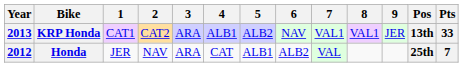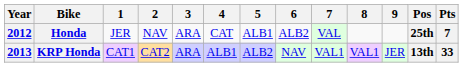 <table class="wikitable" style="text-align:center">
 <tr>
 <th>Year</th>
 <th>Bike</th>
 <th>1</th>
 <th>2</th>
 <th>3</th>
 <th>4</th>
 <th>5</th>
 <th>6</th>
 <th>7</th>
 <th>8</th>
 <th>9</th>
 <th>Pos</th>
 <th>Pts</th>
 </tr>
 <tr>
+<th><a href='#'>2012</a></th>
+<th><a href='#'>Honda</a></th>
+<td style="background:#;"><a href='#'>JER</a><br></td>
+<td style="background:#;"><a href='#'>NAV</a><br></td>
+<td style="background:#;"><a href='#'>ARA</a><br></td>
+<td style="background:#;"><a href='#'>CAT</a><br></td>
+<td style="background:#;"><a href='#'>ALB1</a><br></td>
+<td style="background:#;"><a href='#'>ALB2</a><br></td>
+<td style="background:#dfffdf;"><a href='#'>VAL</a><br></td>
+<td></td>
+<td></td>
+<th>25th</th>
+<th>7</th>
+</tr>
+<tr>
 <th align="left"><a href='#'>2013</a></th>
 <th align="left"><a href='#'>KRP Honda</a></th>
 <td style="background:#efcfff;"><a href='#'>CAT1</a><br></td>
 <td style="background:#ffdf9f;"><a href='#'>CAT2</a><br></td>
 <td style="background:#cfcfff;"><a href='#'>ARA</a><br></td>
 <td style="background:#cfcfff;"><a href='#'>ALB1</a><br></td>
 <td style="background:#cfcfff;"><a href='#'>ALB2</a><br></td>
 <td style="background:#dfffdf;"><a href='#'>NAV</a><br></td>
 <td style="background:#dfffdf;"><a href='#'>VAL1</a><br></td>
 <td style="background:#efcfff;"><a href='#'>VAL1</a><br></td>
 <td style="background:#dfffdf;"><a href='#'>JER</a><br></td>
 <th style="background:#;">13th</th>
 <th style="background:#;">33</th>
 </tr>
-<tr>
-<th><a href='#'>2012</a></th>
-<th><a href='#'>Honda</a></th>
-<td style="background:#;"><a href='#'>JER</a><br></td>
-<td style="background:#;"><a href='#'>NAV</a><br></td>
-<td style="background:#;"><a href='#'>ARA</a><br></td>
-<td style="background:#;"><a href='#'>CAT</a><br></td>
-<td style="background:#;"><a href='#'>ALB1</a><br></td>
-<td style="background:#;"><a href='#'>ALB2</a><br></td>
-<td style="background:#dfffdf;"><a href='#'>VAL</a><br></td>
-<td></td>
-<td></td>
-<th>25th</th>
-<th>7</th>
-</tr>
 </table>
